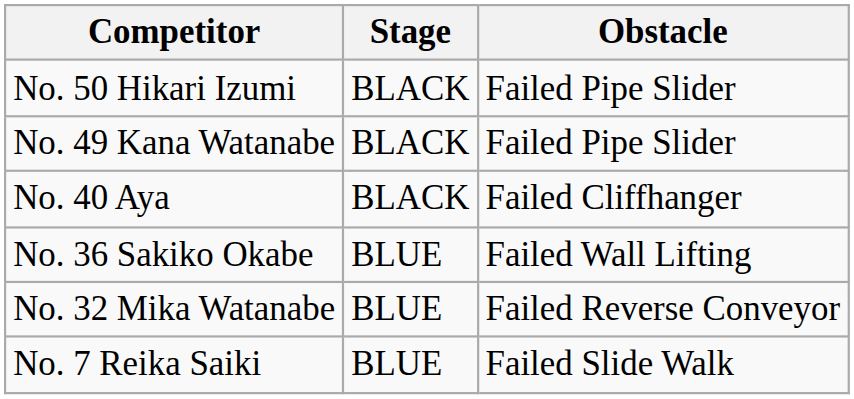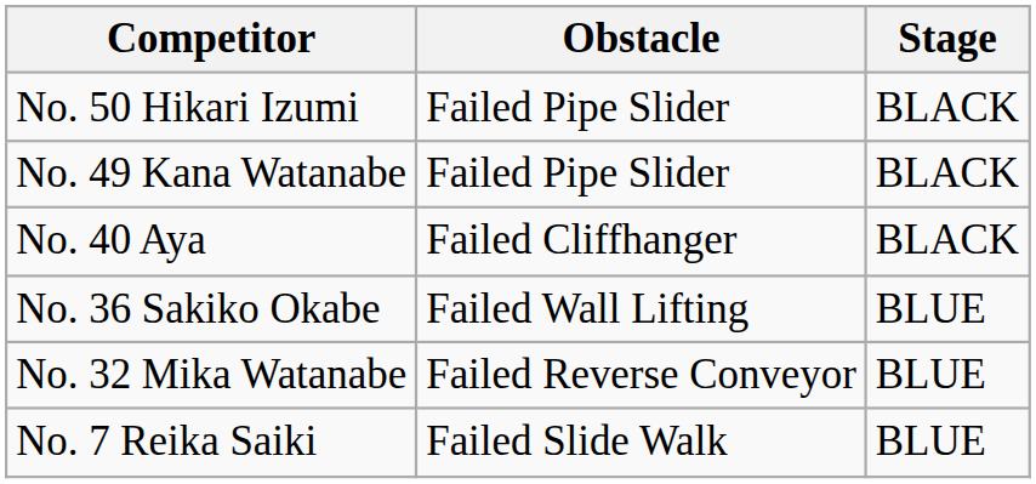 <table class="wikitable">
 <tr>
 <th>Competitor</th>
+<th>Obstacle</th>
 <th>Stage</th>
-<th>Obstacle</th>
 </tr>
 <tr>
 <td>No. 50 Hikari Izumi</td>
+<td>Failed Pipe Slider</td>
 <td>BLACK</td>
-<td>Failed Pipe Slider</td>
 </tr>
 <tr>
 <td>No. 49 Kana Watanabe</td>
+<td>Failed Pipe Slider</td>
 <td>BLACK</td>
-<td>Failed Pipe Slider</td>
 </tr>
 <tr>
 <td>No. 40 Aya</td>
+<td>Failed Cliffhanger</td>
 <td>BLACK</td>
-<td>Failed Cliffhanger</td>
 </tr>
 <tr>
 <td>No. 36 Sakiko Okabe</td>
+<td>Failed Wall Lifting</td>
 <td>BLUE</td>
-<td>Failed Wall Lifting</td>
 </tr>
 <tr>
 <td>No. 32 Mika Watanabe</td>
+<td>Failed Reverse Conveyor</td>
 <td>BLUE</td>
-<td>Failed Reverse Conveyor</td>
 </tr>
 <tr>
 <td>No. 7 Reika Saiki</td>
+<td>Failed Slide Walk</td>
 <td>BLUE</td>
-<td>Failed Slide Walk</td>
 </tr>
 </table>
